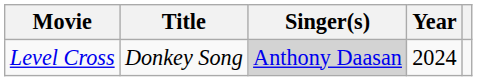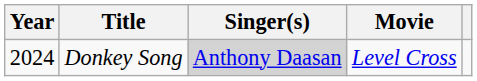 <table class="wikitable">
 <tr>
-<th>Movie</th>
+<th>Year</th>
 <th>Title</th>
 <th>Singer(s)</th>
-<th>Year</th>
+<th>Movie</th>
 <th></th>
 </tr>
 <tr>
-<td><em><a href='#'>Level Cross</a></em></td>
+<td>2024</td>
 <td><em>Donkey Song</em></td>
 <td style="background: lightgrey;"><a href='#'>Anthony Daasan</a></td>
-<td>2024</td>
+<td><em><a href='#'>Level Cross</a></em></td>
 <td></td>
 </tr>
 </table>
